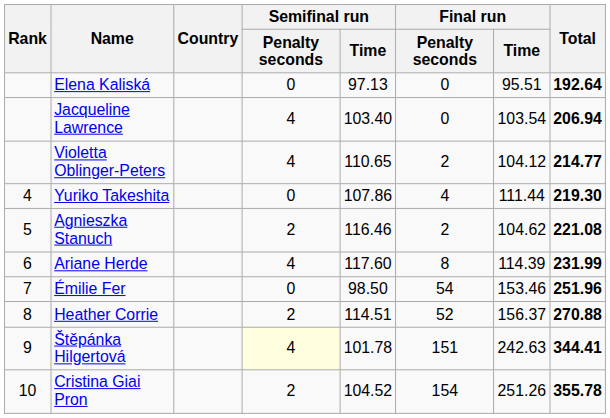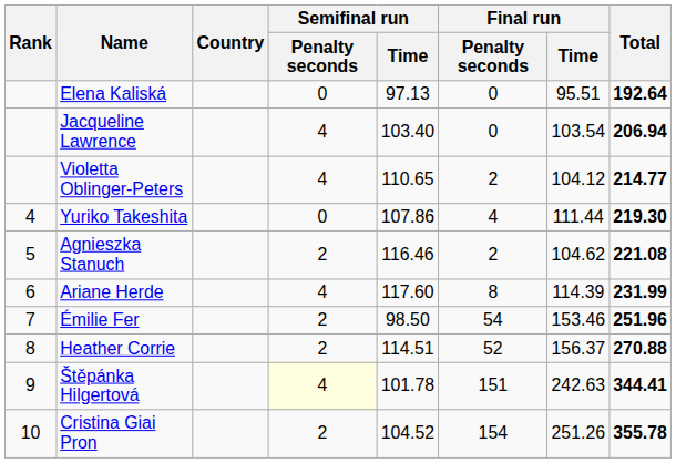 <table class="wikitable sortable" style="text-align:center">
 <tr>
 <th rowspan=2>Rank</th>
 <th rowspan=2>Name</th>
 <th rowspan=2>Country</th>
 <th colspan=2>Semifinal run</th>
 <th colspan=2>Final run</th>
 <th rowspan=2>Total</th>
 </tr>
 <tr>
 <th>Penalty seconds</th>
 <th>Time</th>
 <th>Penalty seconds</th>
 <th>Time</th>
 </tr>
 <tr>
 <td></td>
 <td align=left><a href='#'>Elena Kaliská</a></td>
 <td></td>
 <td>0</td>
 <td>97.13</td>
 <td>0</td>
 <td>95.51</td>
 <td><strong>192.64</strong></td>
 </tr>
 <tr>
 <td></td>
 <td align=left><a href='#'>Jacqueline Lawrence</a></td>
 <td></td>
 <td>4</td>
 <td>103.40</td>
 <td>0</td>
 <td>103.54</td>
 <td><strong>206.94</strong></td>
 </tr>
 <tr>
 <td></td>
 <td align=left><a href='#'>Violetta Oblinger-Peters</a></td>
 <td></td>
 <td>4</td>
 <td>110.65</td>
 <td>2</td>
 <td>104.12</td>
 <td><strong>214.77</strong></td>
 </tr>
 <tr>
 <td>4</td>
 <td align=left><a href='#'>Yuriko Takeshita</a></td>
 <td></td>
 <td>0</td>
 <td>107.86</td>
 <td>4</td>
 <td>111.44</td>
 <td><strong>219.30</strong></td>
 </tr>
 <tr>
 <td>5</td>
 <td align=left><a href='#'>Agnieszka Stanuch</a></td>
 <td></td>
 <td>2</td>
 <td>116.46</td>
 <td>2</td>
 <td>104.62</td>
 <td><strong>221.08</strong></td>
 </tr>
 <tr>
 <td>6</td>
 <td align=left><a href='#'>Ariane Herde</a></td>
 <td></td>
 <td>4</td>
 <td>117.60</td>
 <td>8</td>
 <td>114.39</td>
 <td><strong>231.99</strong></td>
 </tr>
 <tr>
 <td>7</td>
 <td align=left><a href='#'>Émilie Fer</a></td>
 <td></td>
-<td>0</td>
+<td>2</td>
 <td>98.50</td>
 <td>54</td>
 <td>153.46</td>
 <td><strong>251.96</strong></td>
 </tr>
 <tr>
 <td>8</td>
 <td align=left><a href='#'>Heather Corrie</a></td>
 <td></td>
 <td>2</td>
 <td>114.51</td>
 <td>52</td>
 <td>156.37</td>
 <td><strong>270.88</strong></td>
 </tr>
 <tr>
 <td>9</td>
 <td align=left><a href='#'>Štěpánka Hilgertová</a></td>
 <td></td>
 <td style="background: lightyellow;">4</td>
 <td>101.78</td>
 <td>151</td>
 <td>242.63</td>
 <td><strong>344.41</strong></td>
 </tr>
 <tr>
 <td>10</td>
 <td align=left><a href='#'>Cristina Giai Pron</a></td>
 <td></td>
 <td>2</td>
 <td>104.52</td>
 <td>154</td>
 <td>251.26</td>
 <td><strong>355.78</strong></td>
 </tr>
 </table>
